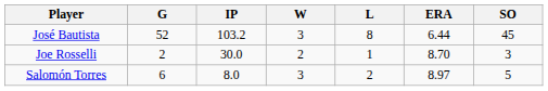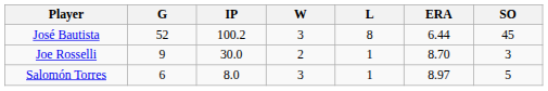 <table class="wikitable sortable">
 <tr>
 <th bgcolor="#DDDDFF" width="16%">Player</th>
 <th bgcolor="#DDDDFF" width="9%">G</th>
 <th bgcolor="#DDDDFF" width="9%">IP</th>
 <th bgcolor="#DDDDFF" width="9%">W</th>
 <th bgcolor="#DDDDFF" width="9%">L</th>
 <th bgcolor="#DDDDFF" width="9%">ERA</th>
 <th bgcolor="#DDDDFF" width="9%">SO</th>
 </tr>
 <tr align=center>
 <td><a href='#'>José Bautista</a></td>
 <td>52</td>
-<td>103.2</td>
+<td>100.2</td>
 <td>3</td>
 <td>8</td>
 <td>6.44</td>
 <td>45</td>
 </tr>
 <tr align=center>
 <td><a href='#'>Joe Rosselli</a></td>
-<td>2</td>
+<td>9</td>
 <td>30.0</td>
 <td>2</td>
 <td>1</td>
 <td>8.70</td>
 <td>3</td>
 </tr>
 <tr align=center>
 <td><a href='#'>Salomón Torres</a></td>
 <td>6</td>
 <td>8.0</td>
 <td>3</td>
-<td>2</td>
+<td>1</td>
 <td>8.97</td>
 <td>5</td>
 </tr>
 </table>
